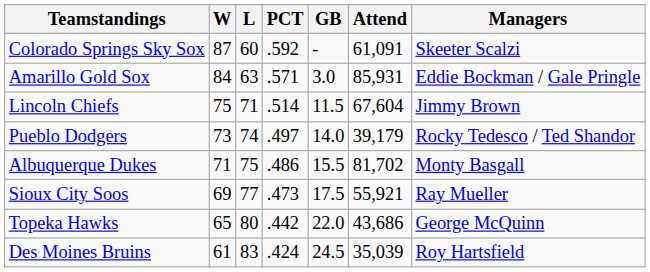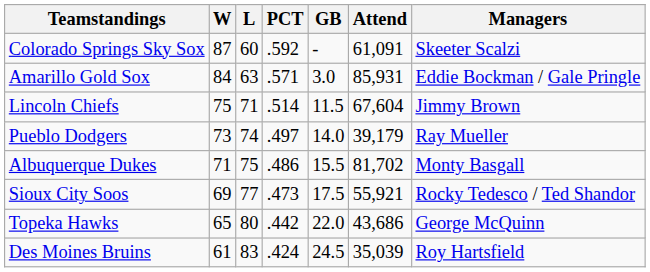 <table class="wikitable">
 <tr>
 <th>Teamstandings</th>
 <th>W</th>
 <th>L</th>
 <th>PCT</th>
 <th>GB</th>
 <th>Attend</th>
 <th>Managers</th>
 </tr>
 <tr>
 <td><a href='#'>Colorado Springs Sky Sox</a></td>
 <td>87</td>
 <td>60</td>
 <td>.592</td>
 <td>-</td>
 <td>61,091</td>
 <td><a href='#'>Skeeter Scalzi</a></td>
 </tr>
 <tr>
 <td><a href='#'>Amarillo Gold Sox</a></td>
 <td>84</td>
 <td>63</td>
 <td>.571</td>
 <td>3.0</td>
 <td>85,931</td>
 <td><a href='#'>Eddie Bockman</a> / <a href='#'>Gale Pringle</a></td>
 </tr>
 <tr>
 <td><a href='#'>Lincoln Chiefs</a></td>
 <td>75</td>
 <td>71</td>
 <td>.514</td>
 <td>11.5</td>
 <td>67,604</td>
 <td><a href='#'>Jimmy Brown</a></td>
 </tr>
 <tr>
 <td><a href='#'>Pueblo Dodgers</a></td>
 <td>73</td>
 <td>74</td>
 <td>.497</td>
 <td>14.0</td>
 <td>39,179</td>
-<td><a href='#'>Rocky Tedesco</a> / <a href='#'>Ted Shandor</a></td>
+<td><a href='#'>Ray Mueller</a></td>
 </tr>
 <tr>
 <td><a href='#'>Albuquerque Dukes</a></td>
 <td>71</td>
 <td>75</td>
 <td>.486</td>
 <td>15.5</td>
 <td>81,702</td>
 <td><a href='#'>Monty Basgall</a></td>
 </tr>
 <tr>
 <td><a href='#'>Sioux City Soos</a></td>
 <td>69</td>
 <td>77</td>
 <td>.473</td>
 <td>17.5</td>
 <td>55,921</td>
-<td><a href='#'>Ray Mueller</a></td>
+<td><a href='#'>Rocky Tedesco</a> / <a href='#'>Ted Shandor</a></td>
 </tr>
 <tr>
 <td><a href='#'>Topeka Hawks</a></td>
 <td>65</td>
 <td>80</td>
 <td>.442</td>
 <td>22.0</td>
 <td>43,686</td>
 <td><a href='#'>George McQuinn</a></td>
 </tr>
 <tr>
 <td><a href='#'>Des Moines Bruins</a></td>
 <td>61</td>
 <td>83</td>
 <td>.424</td>
 <td>24.5</td>
 <td>35,039</td>
 <td><a href='#'>Roy Hartsfield</a></td>
 </tr>
 </table>
